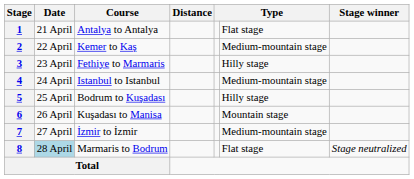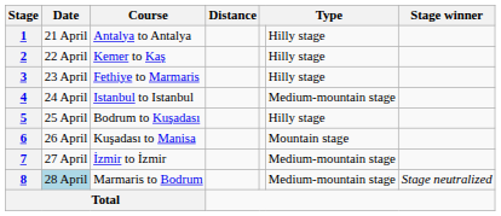 <table class="wikitable">
 <tr>
 <th scope="col">Stage</th>
 <th scope="col">Date</th>
 <th scope="col">Course</th>
 <th scope="col">Distance</th>
 <th scope="col" colspan="2">Type</th>
 <th scope="col">Stage winner</th>
 </tr>
 <tr>
 <th scope="row" style="text-align:center;"><a href='#'>1</a></th>
 <td style="text-align:center;">21 April</td>
 <td><a href='#'>Antalya</a> to Antalya</td>
 <td style="text-align:center;"></td>
 <td></td>
-<td>Flat stage</td>
+<td>Hilly stage</td>
 <td></td>
 </tr>
 <tr>
 <th scope="row" style="text-align:center;"><a href='#'>2</a></th>
 <td style="text-align:center;">22 April</td>
 <td><a href='#'>Kemer</a> to <a href='#'>Kaş</a></td>
 <td style="text-align:center;"></td>
 <td></td>
-<td>Medium-mountain stage</td>
+<td>Hilly stage</td>
 <td></td>
 </tr>
 <tr>
 <th scope="row" style="text-align:center;"><a href='#'>3</a></th>
 <td style="text-align:center;">23 April</td>
 <td><a href='#'>Fethiye</a> to <a href='#'>Marmaris</a></td>
 <td style="text-align:center;"></td>
 <td></td>
 <td>Hilly stage</td>
 <td></td>
 </tr>
 <tr>
 <th scope="row" style="text-align:center;"><a href='#'>4</a></th>
 <td style="text-align:center;">24 April</td>
 <td><a href='#'>Istanbul</a> to Istanbul</td>
 <td style="text-align:center;"></td>
 <td></td>
 <td>Medium-mountain stage</td>
 <td></td>
 </tr>
 <tr>
 <th scope="row" style="text-align:center;"><a href='#'>5</a></th>
 <td style="text-align:center;">25 April</td>
 <td>Bodrum to <a href='#'>Kuşadası</a></td>
 <td style="text-align:center;"></td>
 <td></td>
 <td>Hilly stage</td>
 <td></td>
 </tr>
 <tr>
 <th scope="row" style="text-align:center;"><a href='#'>6</a></th>
 <td style="text-align:center;">26 April</td>
 <td>Kuşadası to <a href='#'>Manisa</a></td>
 <td style="text-align:center;"></td>
 <td></td>
 <td>Mountain stage</td>
 <td></td>
 </tr>
 <tr>
 <th scope="row" style="text-align:center;"><a href='#'>7</a></th>
 <td style="text-align:center;">27 April</td>
 <td><a href='#'>İzmir</a> to İzmir</td>
 <td style="text-align:center;"></td>
 <td></td>
 <td>Medium-mountain stage</td>
 <td></td>
 </tr>
 <tr>
 <th scope="row" style="text-align:center;"><a href='#'>8</a></th>
 <td style="background: lightblue; text-align:center;">28 April</td>
 <td>Marmaris to <a href='#'>Bodrum</a></td>
 <td style="text-align:center;"></td>
 <td></td>
-<td>Flat stage</td>
+<td>Medium-mountain stage</td>
 <td><em>Stage neutralized</em></td>
 </tr>
 <tr>
 <th colspan="3">Total</th>
 <td colspan="5" align="center"></td>
 </tr>
 </table>
